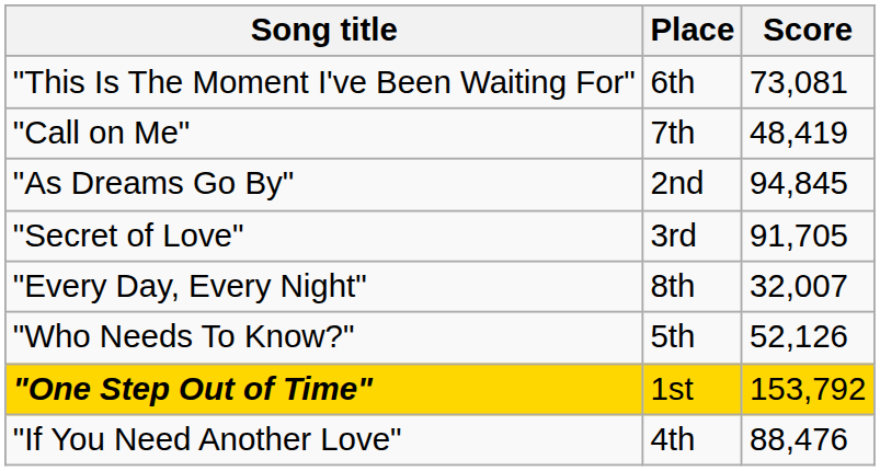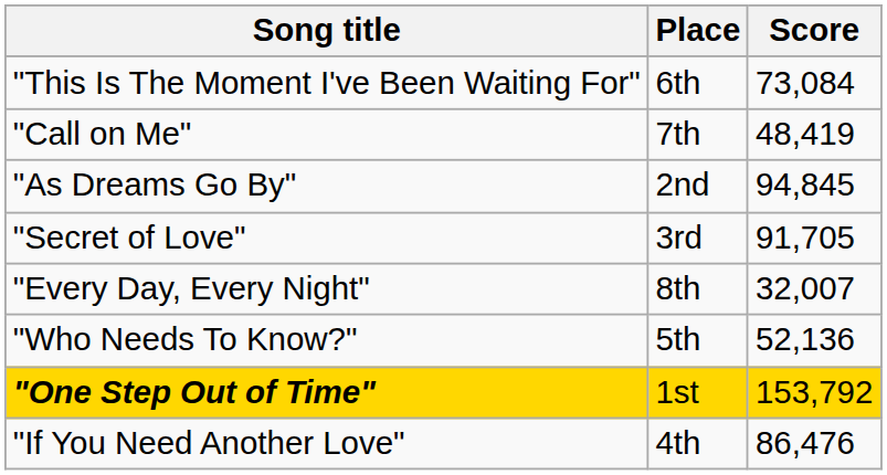 <table class="sortable wikitable">
 <tr>
 <th>Song title</th>
 <th>Place</th>
 <th>Score</th>
 </tr>
 <tr>
 <td>"This Is The Moment I've Been Waiting For"</td>
 <td>6th</td>
-<td>73,081</td>
+<td>73,084</td>
 </tr>
 <tr>
 <td>"Call on Me"</td>
 <td>7th</td>
 <td>48,419</td>
 </tr>
 <tr>
 <td>"As Dreams Go By"</td>
 <td>2nd</td>
 <td>94,845</td>
 </tr>
 <tr>
 <td>"Secret of Love"</td>
 <td>3rd</td>
 <td>91,705</td>
 </tr>
 <tr>
 <td>"Every Day, Every Night"</td>
 <td>8th</td>
 <td>32,007</td>
 </tr>
 <tr>
 <td>"Who Needs To Know?"</td>
 <td>5th</td>
-<td>52,126</td>
+<td>52,136</td>
 </tr>
 <tr style="background:gold;">
 <td><strong><em>"One Step Out of Time"</em></strong></td>
 <td>1st</td>
 <td>153,792</td>
 </tr>
 <tr>
 <td>"If You Need Another Love"</td>
 <td>4th</td>
-<td>88,476</td>
+<td>86,476</td>
 </tr>
 </table>
